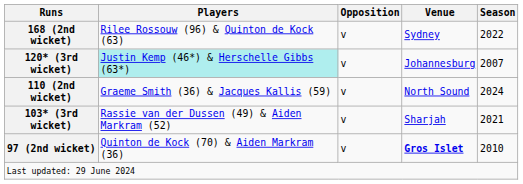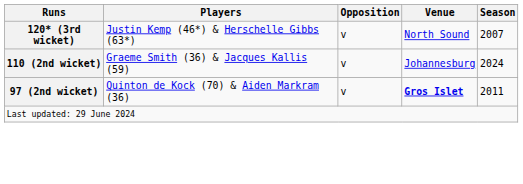 <table class="wikitable"style="font-size: 90%">
 <tr>
 <th scope="col"><strong>Runs</strong></th>
 <th scope="col"><strong>Players</strong></th>
 <th scope="col"><strong>Opposition</strong></th>
 <th scope="col"><strong>Venue</strong></th>
 <th scope="col"><strong>Season</strong></th>
 </tr>
 <tr>
-<th>168 (2nd wicket)</th>
-<td><a href='#'>Rilee Rossouw</a> (96) & <a href='#'>Quinton de Kock</a> (63)</td>
+<th>120* (3rd wicket)</th>
+<td><a href='#'>Justin Kemp</a> (46*) & <a href='#'>Herschelle Gibbs</a> (63*)</td>
 <td>v </td>
-<td><a href='#'>Sydney</a></td>
-<td>2022</td>
-</tr>
-<tr>
-<th>120* (3rd wicket)</th>
-<td style="background: paleturquoise;"><a href='#'>Justin Kemp</a> (46*) & <a href='#'>Herschelle Gibbs</a> (63*)</td>
-<td>v </td>
-<td><a href='#'>Johannesburg</a></td>
+<td><a href='#'>North Sound</a></td>
 <td>2007</td>
 </tr>
 <tr>
 <th>110 (2nd wicket)</th>
 <td><a href='#'>Graeme Smith</a> (36) & <a href='#'>Jacques Kallis</a> (59)</td>
 <td>v </td>
-<td><a href='#'>North Sound</a></td>
+<td><a href='#'>Johannesburg</a></td>
 <td>2024</td>
-</tr>
-<tr>
-<th>103* (3rd wicket)</th>
-<td><a href='#'>Rassie van der Dussen</a> (49) & <a href='#'>Aiden Markram</a> (52)</td>
-<td>v </td>
-<td><a href='#'>Sharjah</a></td>
-<td>2021</td>
 </tr>
 <tr>
 <th>97 (2nd wicket)</th>
 <td><a href='#'>Quinton de Kock</a> (70) & <a href='#'>Aiden Markram</a> (36)</td>
 <td>v </td>
 <td><strong><a href='#'>Gros Islet</a></strong></td>
-<td>2010</td>
+<td>2011</td>
 </tr>
 <tr>
 <td colspan="5"><small>Last updated: 29 June 2024</small></td>
 </tr>
 </table>
